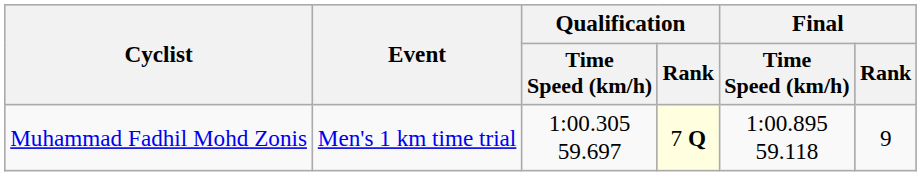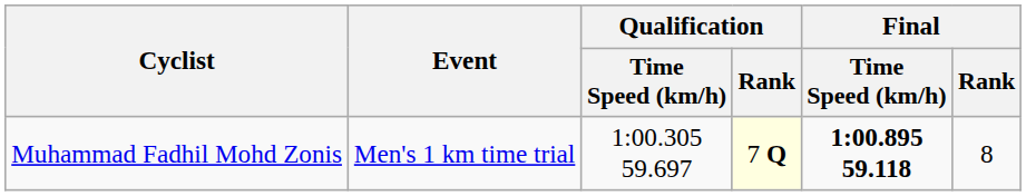 <table class="wikitable" style="font-size:90%">
 <tr>
 <th rowspan=2>Cyclist</th>
 <th rowspan=2>Event</th>
 <th colspan=2>Qualification</th>
 <th colspan=2>Final</th>
 </tr>
 <tr style="font-size:95%">
 <th>Time<br>Speed (km/h)</th>
 <th>Rank</th>
 <th>Time<br>Speed (km/h)</th>
 <th>Rank</th>
 </tr>
 <tr align=center>
 <td align=left><a href='#'>Muhammad Fadhil Mohd Zonis</a></td>
 <td align=left><a href='#'>Men's 1 km time trial</a></td>
 <td>1:00.305<br>59.697</td>
 <td style="background: lightyellow;">7 <strong>Q</strong></td>
-<td>1:00.895<br>59.118</td>
-<td>9</td>
+<td><strong>1:00.895<br>59.118</strong></td>
+<td>8</td>
 </tr>
 </table>
